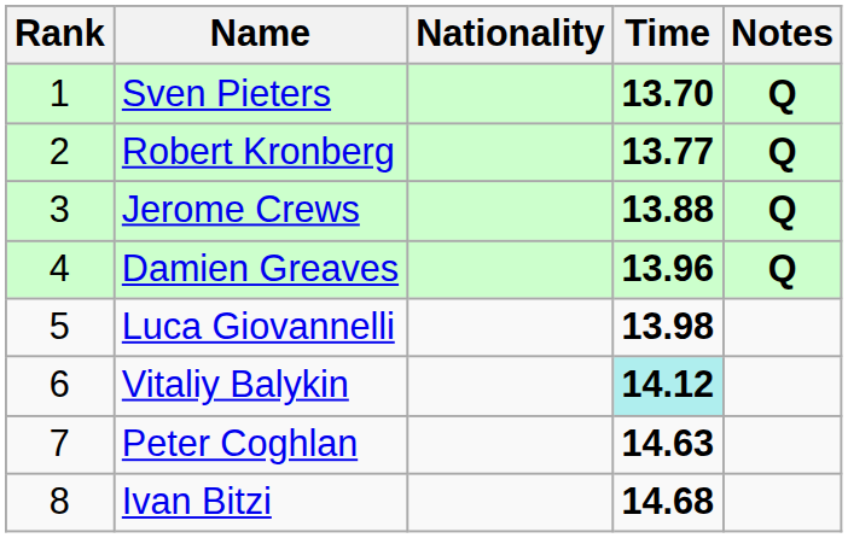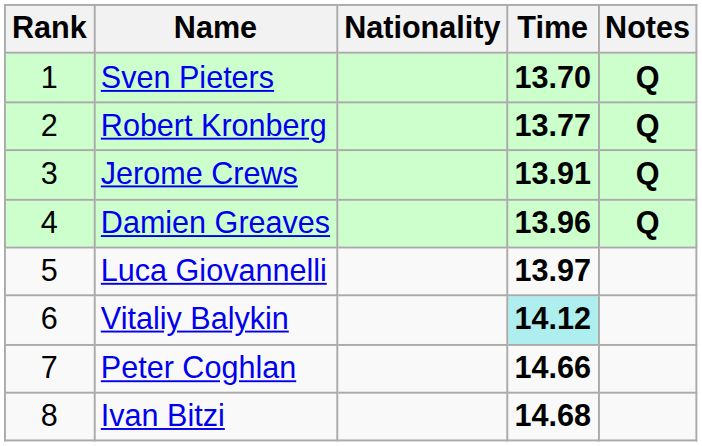 <table class="wikitable sortable" style="text-align:center">
 <tr>
 <th>Rank</th>
 <th>Name</th>
 <th>Nationality</th>
 <th>Time</th>
 <th>Notes</th>
 </tr>
 <tr bgcolor=ccffcc>
 <td>1</td>
 <td align=left><a href='#'>Sven Pieters</a></td>
 <td align=left></td>
 <td><strong>13.70</strong></td>
 <td><strong>Q</strong></td>
 </tr>
 <tr bgcolor=ccffcc>
 <td>2</td>
 <td align=left><a href='#'>Robert Kronberg</a></td>
 <td align=left></td>
 <td><strong>13.77</strong></td>
 <td><strong>Q</strong></td>
 </tr>
 <tr bgcolor=ccffcc>
 <td>3</td>
 <td align=left><a href='#'>Jerome Crews</a></td>
 <td align=left></td>
-<td><strong>13.88</strong></td>
+<td><strong>13.91</strong></td>
 <td><strong>Q</strong></td>
 </tr>
 <tr bgcolor=ccffcc>
 <td>4</td>
 <td align=left><a href='#'>Damien Greaves</a></td>
 <td align=left></td>
 <td><strong>13.96</strong></td>
 <td><strong>Q</strong></td>
 </tr>
 <tr>
 <td>5</td>
 <td align=left><a href='#'>Luca Giovannelli</a></td>
 <td align=left></td>
-<td><strong>13.98</strong></td>
+<td><strong>13.97</strong></td>
 <td></td>
 </tr>
 <tr>
 <td>6</td>
 <td align=left><a href='#'>Vitaliy Balykin</a></td>
 <td align=left></td>
 <td style="background: paleturquoise;"><strong>14.12</strong></td>
 <td></td>
 </tr>
 <tr>
 <td>7</td>
 <td align=left><a href='#'>Peter Coghlan</a></td>
 <td align=left></td>
-<td><strong>14.63</strong></td>
+<td><strong>14.66</strong></td>
 <td></td>
 </tr>
 <tr>
 <td>8</td>
 <td align=left><a href='#'>Ivan Bitzi</a></td>
 <td align=left></td>
 <td><strong>14.68</strong></td>
 <td></td>
 </tr>
 </table>
